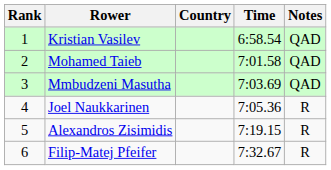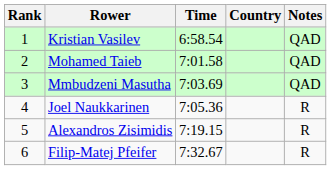 <table class="wikitable" style="text-align:center">
 <tr>
 <th>Rank</th>
 <th>Rower</th>
+<th>Time</th>
 <th>Country</th>
-<th>Time</th>
 <th>Notes</th>
 </tr>
 <tr bgcolor=ccffcc>
 <td>1</td>
 <td align="left"><a href='#'>Kristian Vasilev</a></td>
+<td>6:58.54</td>
 <td align="left"></td>
-<td>6:58.54</td>
 <td>QAD</td>
 </tr>
 <tr bgcolor=ccffcc>
 <td>2</td>
 <td align="left"><a href='#'>Mohamed Taieb</a></td>
+<td>7:01.58</td>
 <td align="left"></td>
-<td>7:01.58</td>
 <td>QAD</td>
 </tr>
 <tr bgcolor=ccffcc>
 <td>3</td>
 <td align="left"><a href='#'>Mmbudzeni Masutha</a></td>
+<td>7:03.69</td>
 <td align="left"></td>
-<td>7:03.69</td>
 <td>QAD</td>
 </tr>
 <tr>
 <td>4</td>
 <td align="left"><a href='#'>Joel Naukkarinen</a></td>
+<td>7:05.36</td>
 <td align="left"></td>
-<td>7:05.36</td>
 <td>R</td>
 </tr>
 <tr>
 <td>5</td>
 <td align="left"><a href='#'>Alexandros Zisimidis</a></td>
+<td>7:19.15</td>
 <td align="left"></td>
-<td>7:19.15</td>
 <td>R</td>
 </tr>
 <tr>
 <td>6</td>
 <td align="left"><a href='#'>Filip-Matej Pfeifer</a></td>
+<td>7:32.67</td>
 <td align="left"></td>
-<td>7:32.67</td>
 <td>R</td>
 </tr>
 </table>
